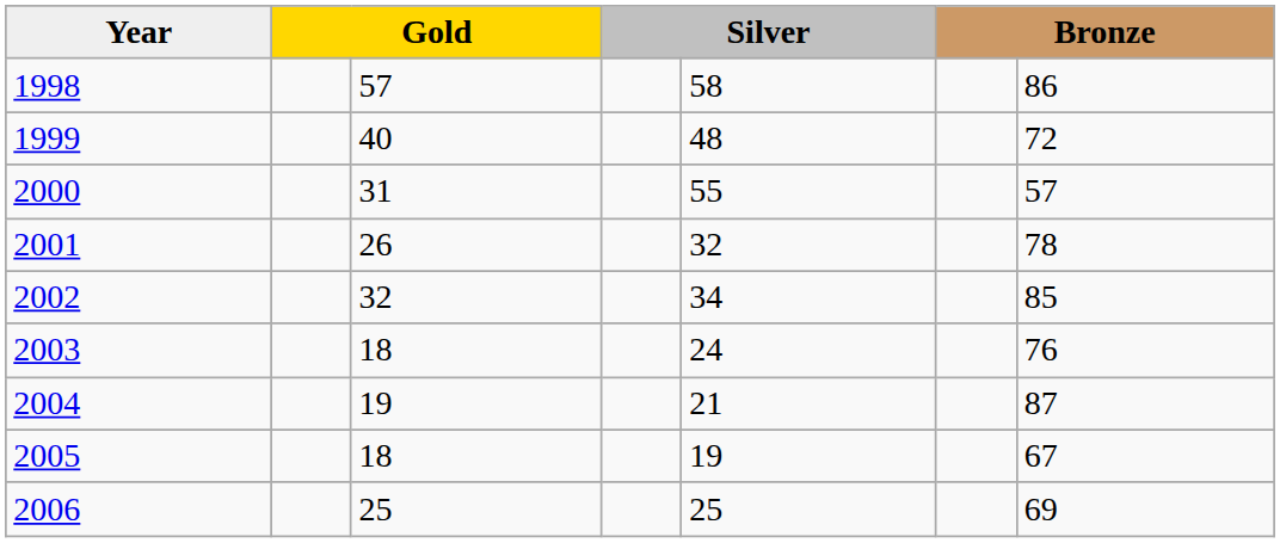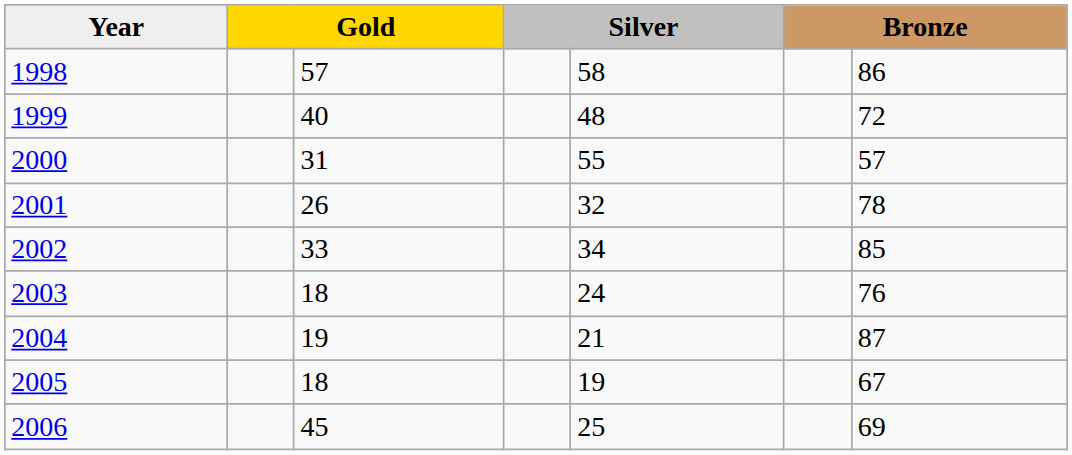 <table class="wikitable" style="font-size:100%">
 <tr align=center>
 <th scope=col style="width:120px; background: #efefef;">Year</th>
 <th scope=col colspan=2 style="width:200px; background: gold;">Gold</th>
 <th scope=col colspan=2 style="width:200px; background: silver;">Silver</th>
 <th scope=col colspan=2 style="width:200px; background: #cc9966;">Bronze</th>
 </tr>
 <tr>
 <td><a href='#'>1998</a></td>
 <td></td>
 <td>57</td>
 <td></td>
 <td>58</td>
 <td></td>
 <td>86</td>
 </tr>
 <tr>
 <td><a href='#'>1999</a></td>
 <td></td>
 <td>40</td>
 <td></td>
 <td>48</td>
 <td></td>
 <td>72</td>
 </tr>
 <tr>
 <td><a href='#'>2000</a></td>
 <td></td>
 <td>31</td>
 <td></td>
 <td>55</td>
 <td></td>
 <td>57</td>
 </tr>
 <tr>
 <td><a href='#'>2001</a></td>
 <td></td>
 <td>26</td>
 <td></td>
 <td>32</td>
 <td></td>
 <td>78</td>
 </tr>
 <tr>
 <td><a href='#'>2002</a></td>
 <td></td>
-<td>32</td>
+<td>33</td>
 <td></td>
 <td>34</td>
 <td></td>
 <td>85</td>
 </tr>
 <tr>
 <td><a href='#'>2003</a></td>
 <td></td>
 <td>18</td>
 <td></td>
 <td>24</td>
 <td></td>
 <td>76</td>
 </tr>
 <tr>
 <td><a href='#'>2004</a></td>
 <td></td>
 <td>19</td>
 <td></td>
 <td>21</td>
 <td></td>
 <td>87</td>
 </tr>
 <tr>
 <td><a href='#'>2005</a></td>
 <td></td>
 <td>18</td>
 <td></td>
 <td>19</td>
 <td></td>
 <td>67</td>
 </tr>
 <tr>
 <td><a href='#'>2006</a></td>
 <td></td>
-<td>25</td>
+<td>45</td>
 <td></td>
 <td>25</td>
 <td></td>
 <td>69</td>
 </tr>
 </table>
